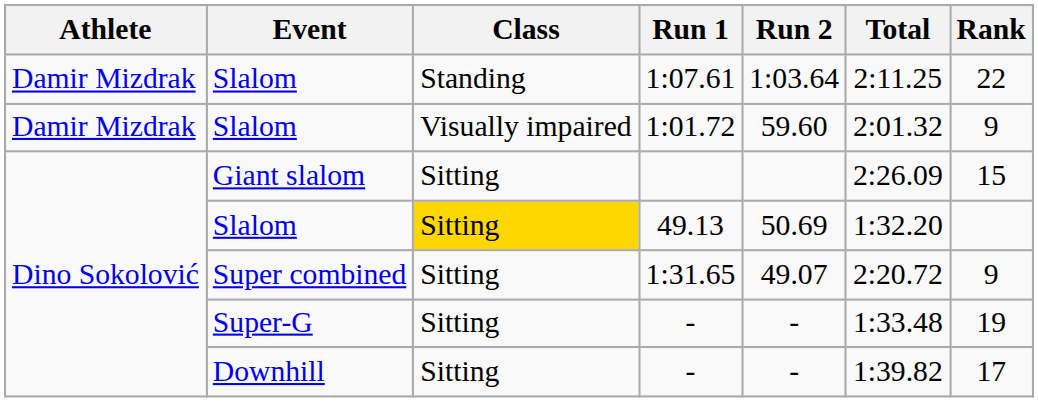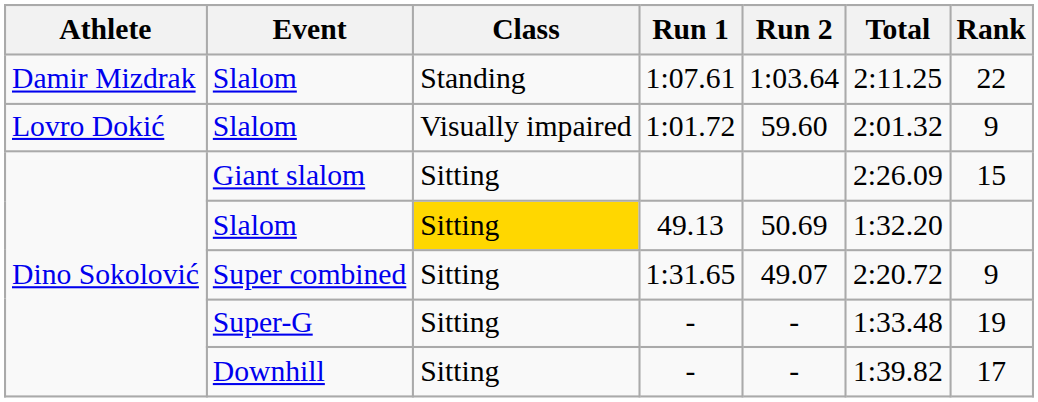 <table class=wikitable style="font-size:90%">
 <tr>
 <th>Athlete</th>
 <th>Event</th>
 <th>Class</th>
 <th>Run 1</th>
 <th>Run 2</th>
 <th>Total</th>
 <th>Rank</th>
 </tr>
 <tr>
 <td><a href='#'>Damir Mizdrak</a></td>
 <td><a href='#'>Slalom</a></td>
 <td>Standing</td>
 <td align=center>1:07.61</td>
 <td align=center>1:03.64</td>
 <td align=center>2:11.25</td>
 <td align=center>22</td>
 </tr>
 <tr>
-<td><a href='#'>Damir Mizdrak</a></td>
+<td><a href='#'>Lovro Dokić</a></td>
 <td><a href='#'>Slalom</a></td>
 <td>Visually impaired</td>
 <td align=center>1:01.72</td>
 <td align=center>59.60</td>
 <td align=center>2:01.32</td>
 <td align=center>9</td>
 </tr>
 <tr>
 <td rowspan="5"><a href='#'>Dino Sokolović</a></td>
 <td><a href='#'>Giant slalom</a></td>
 <td>Sitting</td>
 <td align=center></td>
 <td align=center></td>
 <td align=center>2:26.09</td>
 <td align=center>15</td>
 </tr>
 <tr>
 <td><a href='#'>Slalom</a></td>
 <td style="background: gold;">Sitting</td>
 <td align=center>49.13</td>
 <td align=center>50.69</td>
 <td align=center>1:32.20</td>
 <td align=center></td>
 </tr>
 <tr>
 <td><a href='#'>Super combined</a></td>
 <td>Sitting</td>
 <td align=center>1:31.65</td>
 <td align=center>49.07</td>
 <td align=center>2:20.72</td>
 <td align=center>9</td>
 </tr>
 <tr>
 <td><a href='#'>Super-G</a></td>
 <td>Sitting</td>
 <td align=center>-</td>
 <td align=center>-</td>
 <td align=center>1:33.48</td>
 <td align=center>19</td>
 </tr>
 <tr>
 <td><a href='#'>Downhill</a></td>
 <td>Sitting</td>
 <td align=center>-</td>
 <td align=center>-</td>
 <td align=center>1:39.82</td>
 <td align=center>17</td>
 </tr>
 </table>
